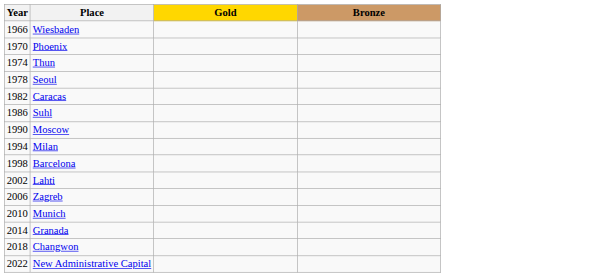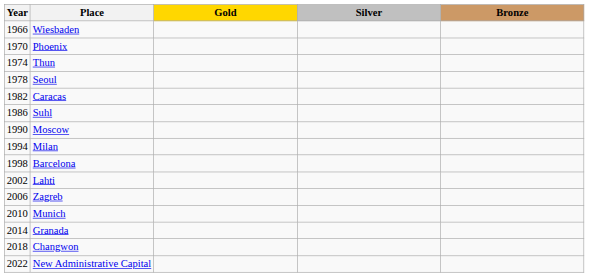 <table class="wikitable">
 <tr>
 <th>Year</th>
 <th>Place</th>
 <th style="background:gold"    width="210">Gold</th>
+<th style="background:silver"  width="210">Silver</th>
 <th style="background:#cc9966" width="210">Bronze</th>
 </tr>
 <tr>
 <td>1966</td>
 <td> <a href='#'>Wiesbaden</a></td>
+<td></td>
 <td></td>
 <td></td>
 </tr>
 <tr>
 <td>1970</td>
 <td> <a href='#'>Phoenix</a></td>
 <td></td>
 <td></td>
+<td></td>
 </tr>
 <tr>
 <td>1974</td>
 <td> <a href='#'>Thun</a></td>
+<td></td>
 <td></td>
 <td></td>
 </tr>
 <tr>
 <td>1978</td>
 <td> <a href='#'>Seoul</a></td>
 <td></td>
 <td></td>
+<td></td>
 </tr>
 <tr>
 <td>1982</td>
 <td> <a href='#'>Caracas</a></td>
+<td></td>
 <td></td>
 <td></td>
 </tr>
 <tr>
 <td>1986</td>
 <td> <a href='#'>Suhl</a></td>
 <td></td>
 <td></td>
+<td></td>
 </tr>
 <tr>
 <td>1990</td>
 <td> <a href='#'>Moscow</a></td>
+<td></td>
 <td></td>
 <td></td>
 </tr>
 <tr>
 <td>1994</td>
 <td> <a href='#'>Milan</a></td>
 <td></td>
 <td></td>
+<td></td>
 </tr>
 <tr>
 <td>1998</td>
 <td> <a href='#'>Barcelona</a></td>
+<td></td>
 <td></td>
 <td></td>
 </tr>
 <tr>
 <td>2002</td>
 <td> <a href='#'>Lahti</a></td>
 <td></td>
 <td></td>
+<td></td>
 </tr>
 <tr>
 <td>2006</td>
 <td> <a href='#'>Zagreb</a></td>
+<td></td>
 <td></td>
 <td></td>
 </tr>
 <tr>
 <td>2010</td>
 <td> <a href='#'>Munich</a></td>
 <td></td>
 <td></td>
+<td></td>
 </tr>
 <tr>
 <td>2014</td>
 <td> <a href='#'>Granada</a></td>
+<td></td>
 <td></td>
 <td></td>
 </tr>
 <tr>
 <td>2018</td>
 <td> <a href='#'>Changwon</a></td>
 <td></td>
 <td></td>
+<td></td>
 </tr>
 <tr>
 <td>2022</td>
 <td> <a href='#'>New Administrative Capital</a></td>
 <td></td>
 <td></td>
+<td></td>
 </tr>
 </table>
